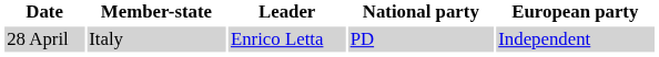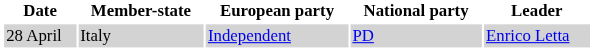 <table border=0 cellpadding=2 cellspacing=2 width=90%>
 <tr ----bgcolor=lightgrey>
 <th>Date</th>
 <th>Member-state</th>
+<th>European party</th>
+<th>National party</th>
 <th>Leader</th>
-<th>National party</th>
-<th>European party</th>
 </tr>
 <tr ---- bgcolor=lightgrey>
 <td>28 April</td>
 <td>Italy</td>
+<td><a href='#'>Independent</a></td>
+<td><a href='#'>PD</a></td>
 <td><a href='#'>Enrico Letta</a></td>
-<td><a href='#'>PD</a></td>
-<td><a href='#'>Independent</a></td>
 </tr>
 </table>
